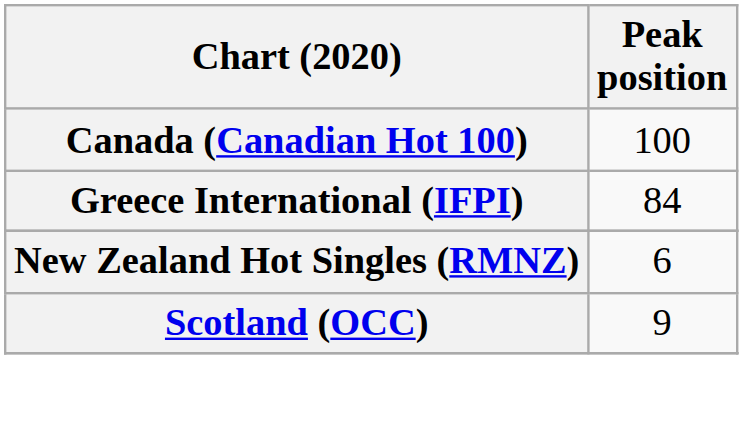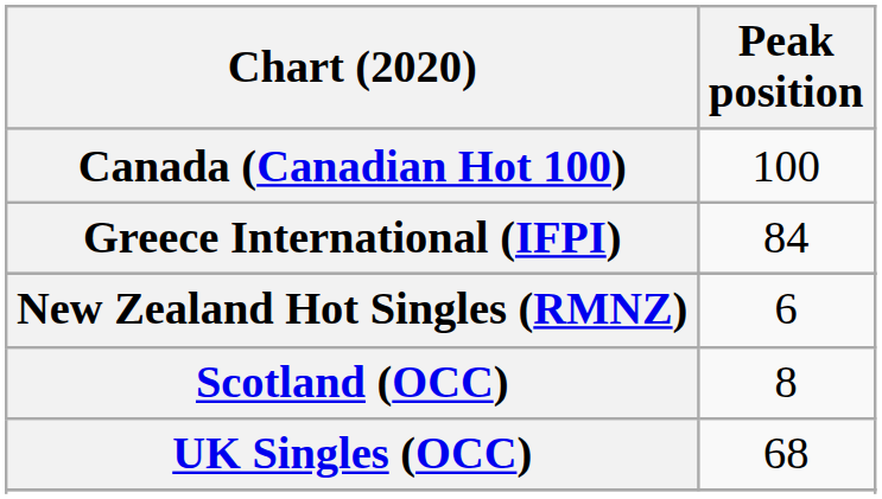 <table class="wikitable sortable plainrowheaders" style="text-align:center">
 <tr>
 <th scope="col">Chart (2020)</th>
 <th scope="col">Peak<br>position</th>
 </tr>
 <tr>
 <th scope="row">Canada (<a href='#'>Canadian Hot 100</a>)</th>
 <td>100</td>
 </tr>
 <tr>
 <th scope="row">Greece International (<a href='#'>IFPI</a>)</th>
 <td>84</td>
 </tr>
 <tr>
 </tr>
 <tr>
 <th scope="row">New Zealand Hot Singles (<a href='#'>RMNZ</a>)</th>
 <td>6</td>
 </tr>
 <tr>
 <th scope="row"><a href='#'>Scotland</a> (<a href='#'>OCC</a>)</th>
-<td>9</td>
+<td>8</td>
+</tr>
+<tr>
+<th scope="row"><a href='#'>UK Singles</a> (<a href='#'>OCC</a>)</th>
+<td>68</td>
 </tr>
 <tr>
 </tr>
 <tr>
 </tr>
 </table>
